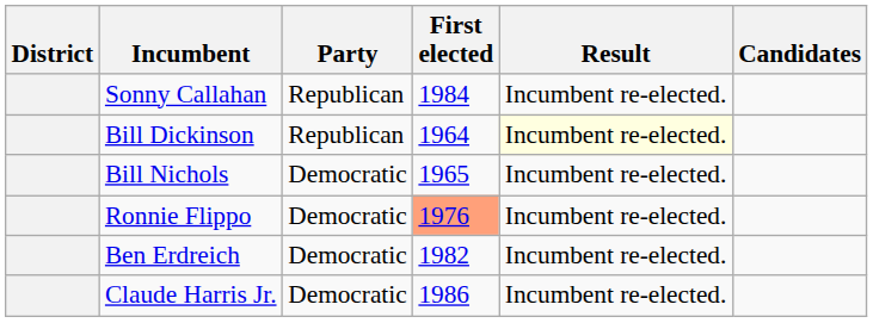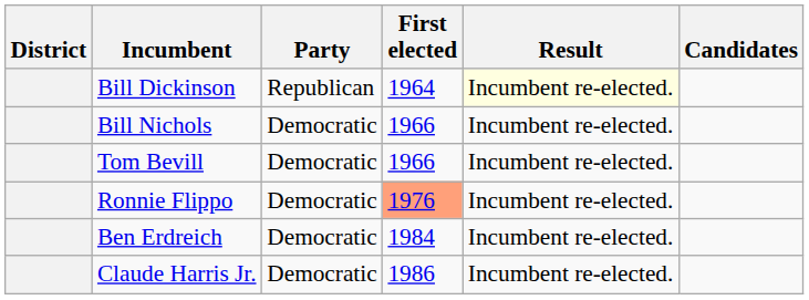 <table class=wikitable>
 <tr valign=bottom>
 <th>District</th>
 <th>Incumbent</th>
 <th>Party</th>
 <th>First<br>elected</th>
 <th>Result</th>
 <th>Candidates</th>
-</tr>
-<tr>
-<th></th>
-<td><a href='#'>Sonny Callahan</a></td>
-<td>Republican</td>
-<td><a href='#'>1984</a></td>
-<td>Incumbent re-elected.</td>
-<td nowrap></td>
 </tr>
 <tr>
 <th></th>
 <td><a href='#'>Bill Dickinson</a></td>
 <td>Republican</td>
 <td><a href='#'>1964</a></td>
 <td style="background: lightyellow;">Incumbent re-elected.</td>
 <td nowrap></td>
 </tr>
 <tr>
 <th></th>
 <td><a href='#'>Bill Nichols</a></td>
 <td>Democratic</td>
-<td><a href='#'>1965</a></td>
+<td><a href='#'>1966</a></td>
+<td>Incumbent re-elected.</td>
+<td nowrap></td>
+</tr>
+<tr>
+<th></th>
+<td><a href='#'>Tom Bevill</a></td>
+<td>Democratic</td>
+<td><a href='#'>1966</a></td>
 <td>Incumbent re-elected.</td>
 <td nowrap></td>
 </tr>
 <tr>
 <th></th>
 <td><a href='#'>Ronnie Flippo</a></td>
 <td>Democratic</td>
 <td style="background: lightsalmon;"><a href='#'>1976</a></td>
 <td>Incumbent re-elected.</td>
 <td nowrap></td>
 </tr>
 <tr>
 <th></th>
 <td><a href='#'>Ben Erdreich</a></td>
 <td>Democratic</td>
-<td><a href='#'>1982</a></td>
+<td><a href='#'>1984</a></td>
 <td>Incumbent re-elected.</td>
 <td nowrap></td>
 </tr>
 <tr>
 <th></th>
 <td><a href='#'>Claude Harris Jr.</a></td>
 <td>Democratic</td>
 <td><a href='#'>1986</a></td>
 <td>Incumbent re-elected.</td>
 <td nowrap></td>
 </tr>
 </table>
